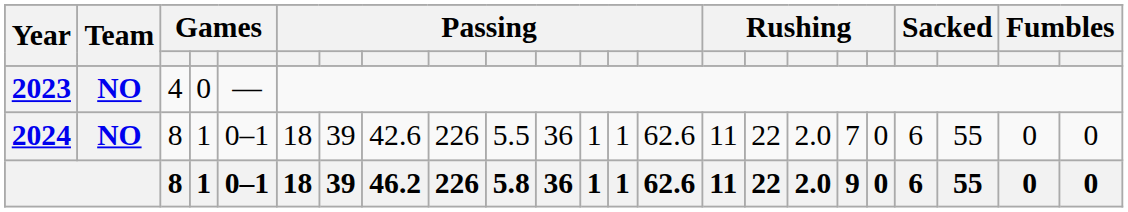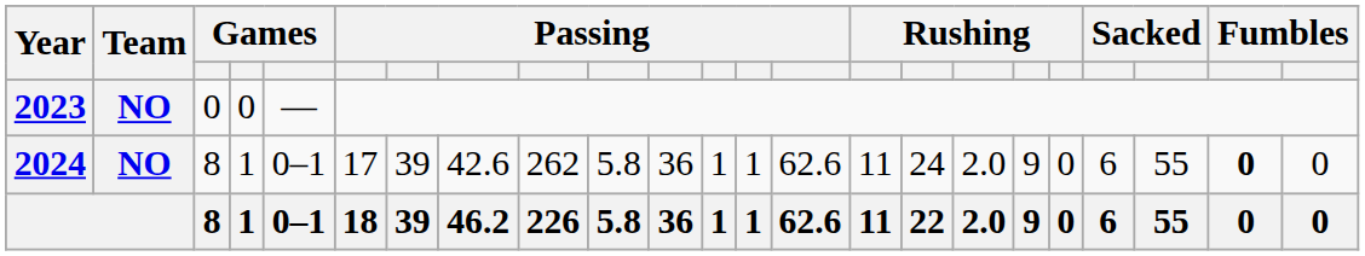 <table class="wikitable" style="text-align:center;">
 <tr>
 <th rowspan="2">Year</th>
 <th rowspan="2">Team</th>
 <th colspan="3">Games</th>
 <th colspan="9">Passing</th>
 <th colspan="5">Rushing</th>
 <th colspan="2">Sacked</th>
 <th colspan="2">Fumbles</th>
 </tr>
 <tr>
 <th></th>
 <th></th>
 <th></th>
 <th></th>
 <th></th>
 <th></th>
 <th></th>
 <th></th>
 <th></th>
 <th></th>
 <th></th>
 <th></th>
 <th></th>
 <th></th>
 <th></th>
 <th></th>
 <th></th>
 <th></th>
 <th></th>
 <th></th>
 <th></th>
 </tr>
 <tr>
 <th><a href='#'>2023</a></th>
 <th><a href='#'>NO</a></th>
-<td>4</td>
+<td>0</td>
 <td>0</td>
 <td>—</td>
 <td colspan="18"></td>
 </tr>
 <tr>
 <th><a href='#'>2024</a></th>
 <th><a href='#'>NO</a></th>
 <td>8</td>
 <td>1</td>
 <td>0–1</td>
-<td>18</td>
+<td>17</td>
 <td>39</td>
 <td>42.6</td>
-<td>226</td>
-<td>5.5</td>
+<td>262</td>
+<td>5.8</td>
 <td>36</td>
 <td>1</td>
 <td>1</td>
 <td>62.6</td>
 <td>11</td>
-<td>22</td>
+<td>24</td>
 <td>2.0</td>
-<td>7</td>
+<td>9</td>
 <td>0</td>
 <td>6</td>
 <td>55</td>
-<td>0</td>
+<td><strong>0</strong></td>
 <td>0</td>
 </tr>
 <tr>
 <th colspan="2"></th>
 <th>8</th>
 <th>1</th>
 <th>0–1</th>
 <th>18</th>
 <th>39</th>
 <th>46.2</th>
 <th>226</th>
 <th>5.8</th>
 <th>36</th>
 <th>1</th>
 <th>1</th>
 <th>62.6</th>
 <th>11</th>
 <th>22</th>
 <th>2.0</th>
 <th>9</th>
 <th>0</th>
 <th>6</th>
 <th>55</th>
 <th>0</th>
 <th>0</th>
 </tr>
 </table>
